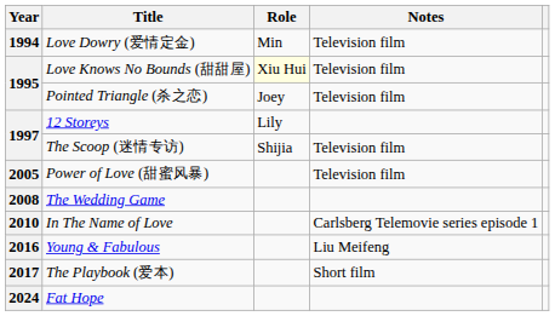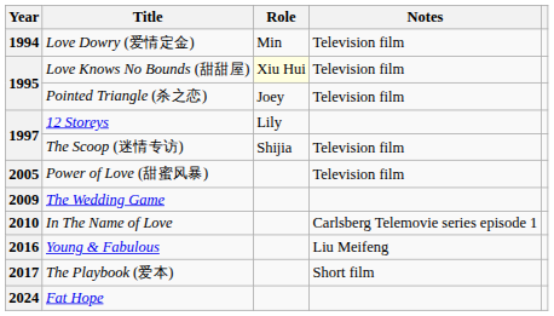 <table class="wikitable sortable plainrowheaders">
 <tr>
 <th scope="col">Year</th>
 <th scope="col">Title</th>
 <th scope="col">Role</th>
 <th scope="col" class="unsortable">Notes</th>
 <th scope="col" class="unsortable"></th>
 </tr>
 <tr>
 <th scope="row">1994</th>
 <td><em>Love Dowry</em> (爱情定金)</td>
 <td>Min</td>
 <td>Television film</td>
 <td></td>
 </tr>
 <tr>
 <th scope="row" rowspan="2">1995</th>
 <td><em>Love Knows No Bounds</em> (甜甜屋)</td>
 <td style="background: lightyellow;">Xiu Hui</td>
 <td>Television film</td>
 <td></td>
 </tr>
 <tr>
 <td><em>Pointed Triangle</em> (杀之恋)</td>
 <td>Joey</td>
 <td>Television film</td>
 <td></td>
 </tr>
 <tr>
 <th scope="row" rowspan="2">1997</th>
 <td><em><a href='#'>12 Storeys</a></em></td>
 <td>Lily</td>
 <td></td>
 <td></td>
 </tr>
 <tr>
 <td><em>The Scoop</em> (迷情专访)</td>
 <td>Shijia</td>
 <td>Television film</td>
 <td></td>
 </tr>
 <tr>
 <th scope="row">2005</th>
 <td><em>Power of Love</em> (甜蜜风暴)</td>
 <td></td>
 <td>Television film</td>
 <td></td>
 </tr>
 <tr>
-<th scope="row">2008</th>
+<th scope="row">2009</th>
 <td><em><a href='#'>The Wedding Game</a></em></td>
 <td></td>
 <td></td>
 <td></td>
 </tr>
 <tr>
 <th scope="row">2010</th>
 <td><em>In The Name of Love</em></td>
 <td></td>
 <td>Carlsberg Telemovie series episode 1</td>
 <td></td>
 </tr>
 <tr>
 <th scope="row">2016</th>
 <td><em><a href='#'>Young & Fabulous</a></em></td>
 <td></td>
 <td>Liu Meifeng</td>
 <td></td>
 </tr>
 <tr>
 <th scope="row">2017</th>
 <td><em>The Playbook</em> (爱本)</td>
 <td></td>
 <td>Short film</td>
 <td></td>
 </tr>
 <tr>
 <th scope="row">2024</th>
 <td><em><a href='#'>Fat Hope</a></em></td>
 <td></td>
 <td></td>
 <td></td>
 </tr>
 </table>
